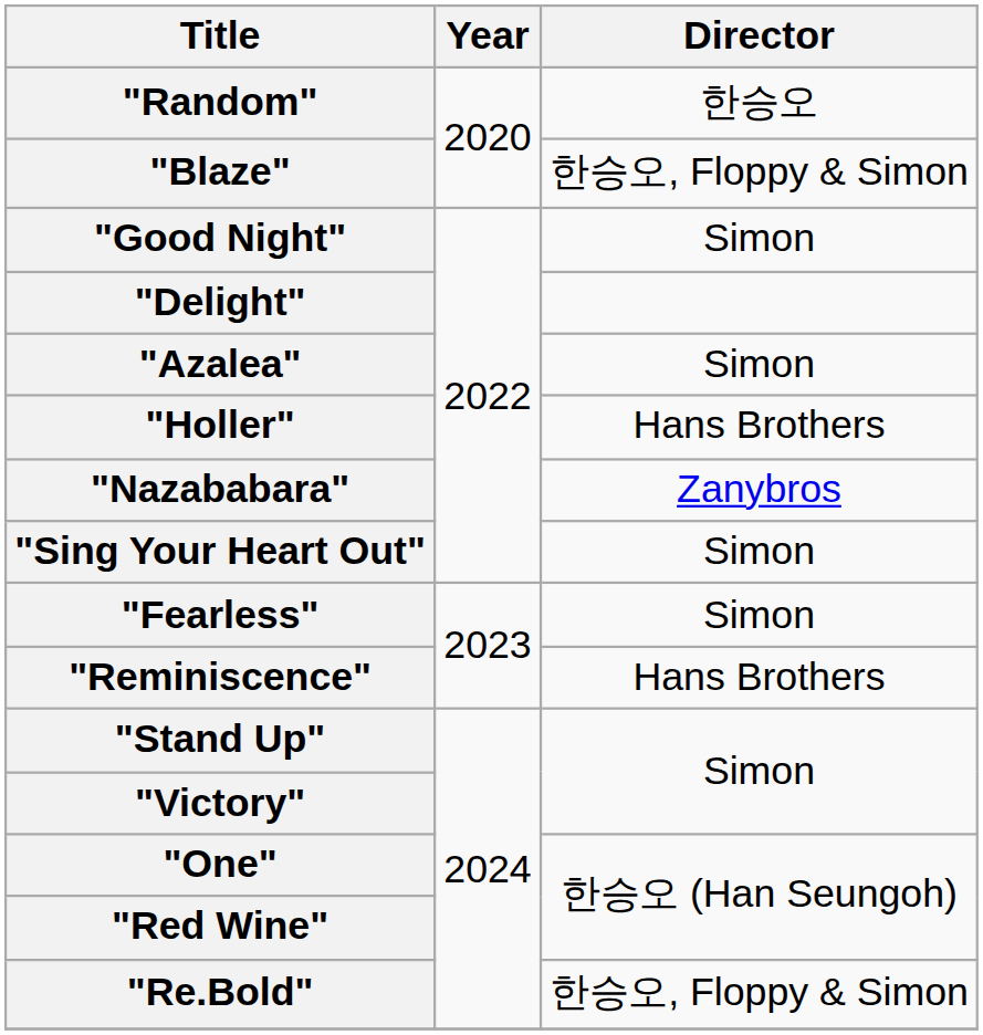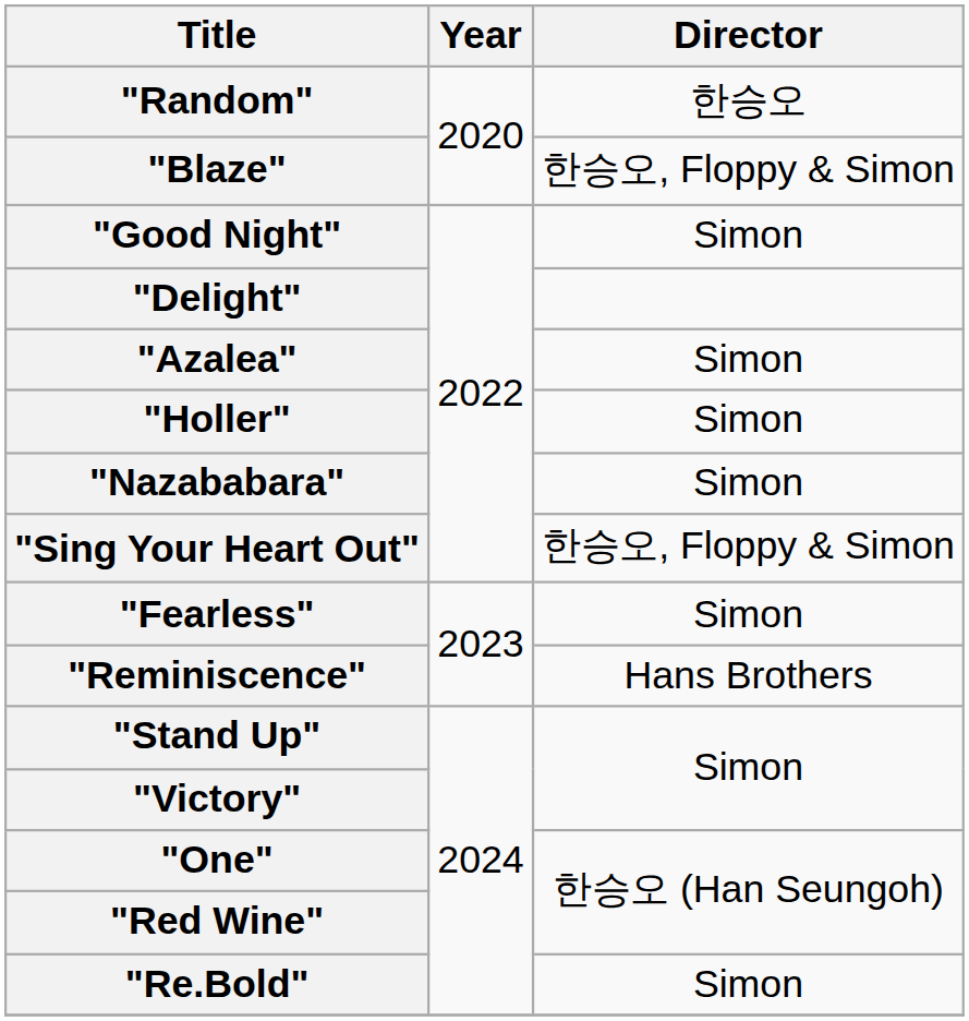 <table class="wikitable plainrowheaders" style="text-align:center;">
 <tr>
 <th scope="col">Title</th>
 <th scope="col">Year</th>
 <th scope="col">Director</th>
 </tr>
 <tr>
 <th scope="row">"Random"</th>
 <td rowspan="2">2020</td>
 <td>한승오</td>
 </tr>
 <tr>
 <th scope="row">"Blaze"</th>
 <td>한승오, Floppy & Simon</td>
 </tr>
 <tr>
 <th scope="row">"Good Night"</th>
 <td rowspan="6">2022</td>
 <td>Simon</td>
 </tr>
 <tr>
 <th scope="row">"Delight"</th>
 <td></td>
 </tr>
 <tr>
 <th scope="row">"Azalea"</th>
 <td>Simon</td>
 </tr>
 <tr>
 <th scope="row">"Holler"</th>
-<td>Hans Brothers</td>
+<td>Simon</td>
 </tr>
 <tr>
 <th scope="row">"Nazababara"</th>
-<td><a href='#'>Zanybros</a></td>
+<td>Simon</td>
 </tr>
 <tr>
 <th scope="row">"Sing Your Heart Out"</th>
-<td scope="row">Simon</td>
+<td>한승오, Floppy & Simon</td>
 </tr>
 <tr>
 <th scope="row">"Fearless"</th>
 <td rowspan="2">2023</td>
 <td>Simon</td>
 </tr>
 <tr>
 <th scope="row">"Reminiscence"</th>
 <td>Hans Brothers</td>
 </tr>
 <tr>
 <th scope="row">"Stand Up"</th>
 <td rowspan="5">2024</td>
 <td rowspan="2">Simon</td>
 </tr>
 <tr>
 <th scope="row">"Victory"</th>
 </tr>
 <tr>
 <th scope="row">"One"</th>
 <td rowspan="2">한승오 (Han Seungoh)</td>
 </tr>
 <tr>
 <th scope="row">"Red Wine"</th>
 </tr>
 <tr>
 <th scope="row">"Re.Bold"</th>
-<td>한승오, Floppy & Simon</td>
+<td scope="row">Simon</td>
 </tr>
 <tr>
 </tr>
 </table>
